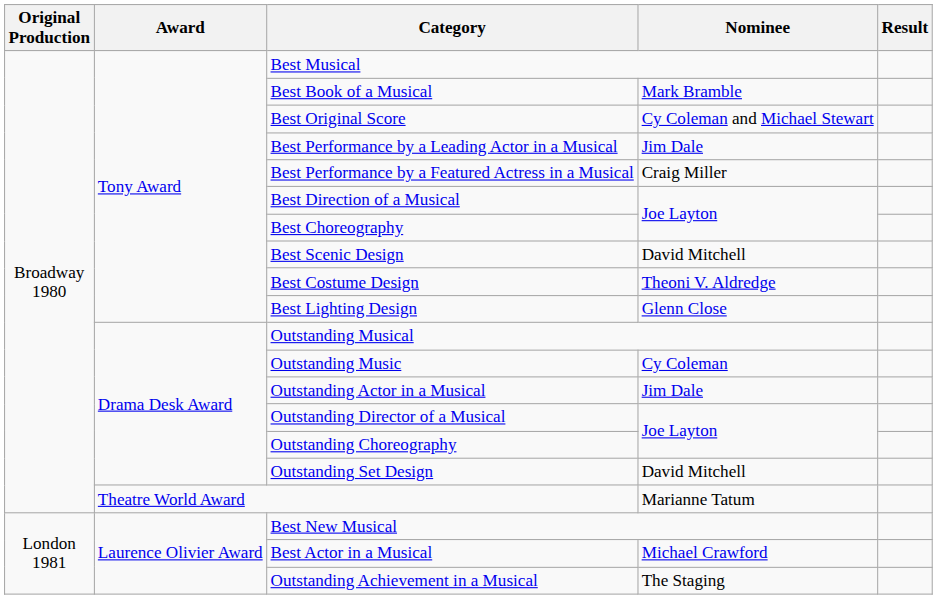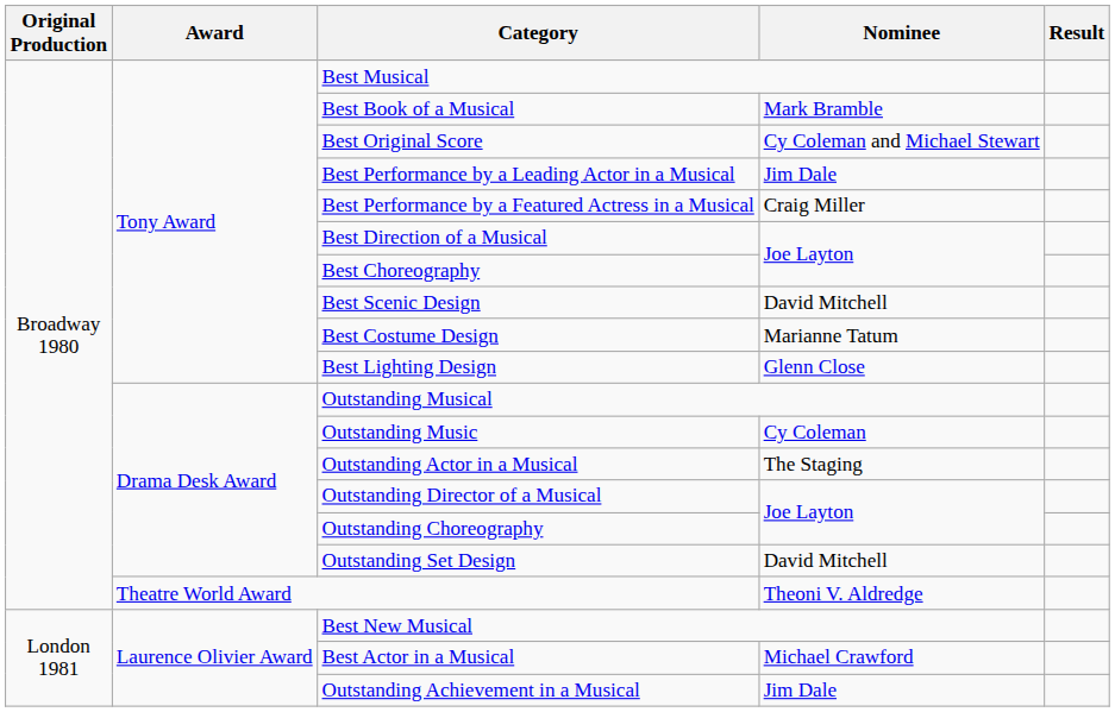 <table class="wikitable">
 <tr>
 <th>Original<br>Production</th>
 <th>Award</th>
 <th>Category</th>
 <th>Nominee</th>
 <th>Result</th>
 </tr>
 <tr>
 <td rowspan="17" align="center">Broadway<br>1980</td>
 <td rowspan="10"><a href='#'>Tony Award</a></td>
 <td colspan="2"><a href='#'>Best Musical</a></td>
 <td></td>
 </tr>
 <tr>
 <td><a href='#'>Best Book of a Musical</a></td>
 <td><a href='#'>Mark Bramble</a></td>
 <td></td>
 </tr>
 <tr>
 <td><a href='#'>Best Original Score</a></td>
 <td><a href='#'>Cy Coleman</a> and <a href='#'>Michael Stewart</a></td>
 <td></td>
 </tr>
 <tr>
 <td><a href='#'>Best Performance by a Leading Actor in a Musical</a></td>
 <td><a href='#'>Jim Dale</a></td>
 <td></td>
 </tr>
 <tr>
 <td><a href='#'>Best Performance by a Featured Actress in a Musical</a></td>
 <td>Craig Miller</td>
 <td></td>
 </tr>
 <tr>
 <td><a href='#'>Best Direction of a Musical</a></td>
 <td rowspan="2"><a href='#'>Joe Layton</a></td>
 <td></td>
 </tr>
 <tr>
 <td><a href='#'>Best Choreography</a></td>
 <td></td>
 </tr>
 <tr>
 <td><a href='#'>Best Scenic Design</a></td>
 <td>David Mitchell</td>
 <td></td>
 </tr>
 <tr>
 <td><a href='#'>Best Costume Design</a></td>
-<td><a href='#'>Theoni V. Aldredge</a></td>
+<td>Marianne Tatum</td>
 <td></td>
 </tr>
 <tr>
 <td><a href='#'>Best Lighting Design</a></td>
 <td><a href='#'>Glenn Close</a></td>
 <td></td>
 </tr>
 <tr>
 <td rowspan="6"><a href='#'>Drama Desk Award</a></td>
 <td colspan="2"><a href='#'>Outstanding Musical</a></td>
 <td></td>
 </tr>
 <tr>
 <td><a href='#'>Outstanding Music</a></td>
 <td><a href='#'>Cy Coleman</a></td>
 <td></td>
 </tr>
 <tr>
 <td><a href='#'>Outstanding Actor in a Musical</a></td>
-<td><a href='#'>Jim Dale</a></td>
+<td>The Staging</td>
 <td></td>
 </tr>
 <tr>
 <td><a href='#'>Outstanding Director of a Musical</a></td>
 <td rowspan="2"><a href='#'>Joe Layton</a></td>
 <td></td>
 </tr>
 <tr>
 <td><a href='#'>Outstanding Choreography</a></td>
 <td></td>
 </tr>
 <tr>
 <td><a href='#'>Outstanding Set Design</a></td>
 <td>David Mitchell</td>
 <td></td>
 </tr>
 <tr>
 <td colspan="2"><a href='#'>Theatre World Award</a></td>
-<td>Marianne Tatum</td>
+<td><a href='#'>Theoni V. Aldredge</a></td>
 <td></td>
 </tr>
 <tr>
 <td rowspan="3" align="center">London<br>1981</td>
 <td rowspan="3"><a href='#'>Laurence Olivier Award</a></td>
 <td colspan="2"><a href='#'>Best New Musical</a></td>
 <td></td>
 </tr>
 <tr>
 <td><a href='#'>Best Actor in a Musical</a></td>
 <td><a href='#'>Michael Crawford</a></td>
 <td></td>
 </tr>
 <tr>
 <td><a href='#'>Outstanding Achievement in a Musical</a></td>
-<td>The Staging</td>
+<td><a href='#'>Jim Dale</a></td>
 <td></td>
 </tr>
 </table>
